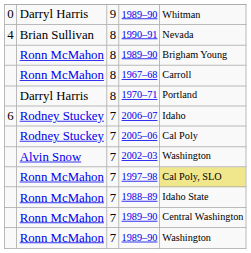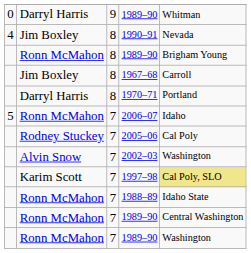 <table class="wikitable">
 <tr>
 </tr>
 <tr>
 <td>0</td>
 <td>Darryl Harris</td>
 <td>9</td>
 <td style="font-size:80%;"><a href='#'>1989–90</a></td>
 <td style="font-size:80%;">Whitman</td>
 </tr>
 <tr>
 <td>4</td>
-<td>Brian Sullivan</td>
+<td>Jim Boxley</td>
 <td>8</td>
 <td style="font-size:80%;"><a href='#'>1990–91</a></td>
 <td style="font-size:80%;">Nevada</td>
 </tr>
 <tr>
 <td></td>
 <td><a href='#'>Ronn McMahon</a></td>
 <td>8</td>
 <td style="font-size:80%;"><a href='#'>1989–90</a></td>
 <td style="font-size:80%;">Brigham Young</td>
 </tr>
 <tr>
 <td></td>
-<td><a href='#'>Ronn McMahon</a></td>
+<td>Jim Boxley</td>
 <td>8</td>
 <td style="font-size:80%;"><a href='#'>1967–68</a></td>
 <td style="font-size:80%;">Carroll</td>
 </tr>
 <tr>
 <td></td>
 <td>Darryl Harris</td>
 <td>8</td>
 <td style="font-size:80%;"><a href='#'>1970–71</a></td>
 <td style="font-size:80%;">Portland</td>
 </tr>
 <tr>
-<td>6</td>
-<td><a href='#'>Rodney Stuckey</a></td>
+<td>5</td>
+<td><a href='#'>Ronn McMahon</a></td>
 <td>7</td>
 <td style="font-size:80%;"><a href='#'>2006–07</a></td>
 <td style="font-size:80%;">Idaho</td>
 </tr>
 <tr>
 <td></td>
 <td><a href='#'>Rodney Stuckey</a></td>
 <td>7</td>
 <td style="font-size:80%;"><a href='#'>2005–06</a></td>
 <td style="font-size:80%;">Cal Poly</td>
 </tr>
 <tr>
 <td></td>
 <td><a href='#'>Alvin Snow</a></td>
 <td>7</td>
 <td style="font-size:80%;"><a href='#'>2002–03</a></td>
 <td style="font-size:80%;">Washington</td>
 </tr>
 <tr>
 <td></td>
-<td><a href='#'>Ronn McMahon</a></td>
+<td>Karim Scott</td>
 <td>7</td>
 <td style="font-size:80%;"><a href='#'>1997–98</a></td>
 <td style="background: khaki; font-size:80%;">Cal Poly, SLO</td>
 </tr>
 <tr>
 <td></td>
 <td><a href='#'>Ronn McMahon</a></td>
 <td>7</td>
 <td style="font-size:80%;"><a href='#'>1988–89</a></td>
 <td style="font-size:80%;">Idaho State</td>
 </tr>
 <tr>
 <td></td>
 <td><a href='#'>Ronn McMahon</a></td>
 <td>7</td>
 <td style="font-size:80%;"><a href='#'>1989–90</a></td>
 <td style="font-size:80%;">Central Washington</td>
 </tr>
 <tr>
 <td></td>
 <td><a href='#'>Ronn McMahon</a></td>
 <td>7</td>
 <td style="font-size:80%;"><a href='#'>1989–90</a></td>
 <td style="font-size:80%;">Washington</td>
 </tr>
 </table>
